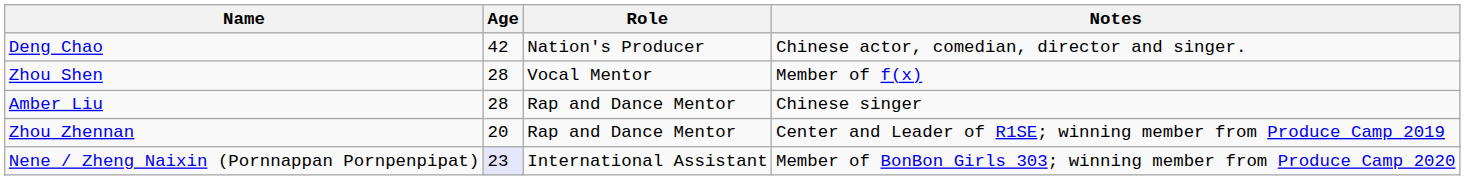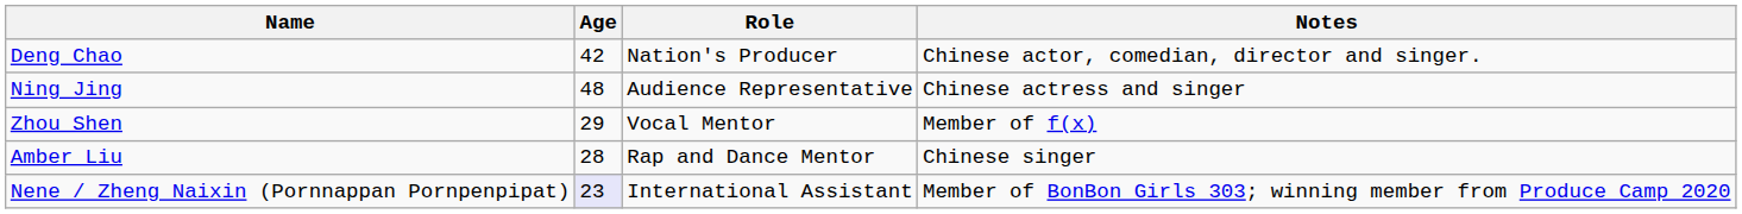 <table class="wikitable">
 <tr>
 <th>Name</th>
 <th>Age</th>
 <th>Role</th>
 <th>Notes</th>
 </tr>
 <tr>
 <td><a href='#'>Deng Chao</a></td>
 <td>42</td>
 <td>Nation's Producer</td>
 <td>Chinese actor, comedian, director and singer.</td>
 </tr>
 <tr>
+<td><a href='#'>Ning Jing</a></td>
+<td>48</td>
+<td>Audience Representative</td>
+<td>Chinese actress and singer</td>
+</tr>
+<tr>
 <td><a href='#'>Zhou Shen</a></td>
-<td>28</td>
+<td>29</td>
 <td>Vocal Mentor</td>
 <td>Member of <a href='#'>f(x)</a></td>
 </tr>
 <tr>
 <td><a href='#'>Amber Liu</a></td>
 <td>28</td>
 <td>Rap and Dance Mentor</td>
 <td>Chinese singer</td>
 </tr>
 <tr>
-<td><a href='#'>Zhou Zhennan</a></td>
-<td>20</td>
-<td>Rap and Dance Mentor</td>
-<td>Center and Leader of <a href='#'>R1SE</a>; winning member from <a href='#'>Produce Camp 2019</a></td>
-</tr>
-<tr>
 <td><a href='#'>Nene / Zheng Naixin</a> (Pornnappan Pornpenpipat)</td>
 <td style="background: lavender;">23</td>
 <td>International Assistant</td>
 <td>Member of <a href='#'>BonBon Girls 303</a>; winning member from <a href='#'>Produce Camp 2020</a></td>
 </tr>
 </table>
